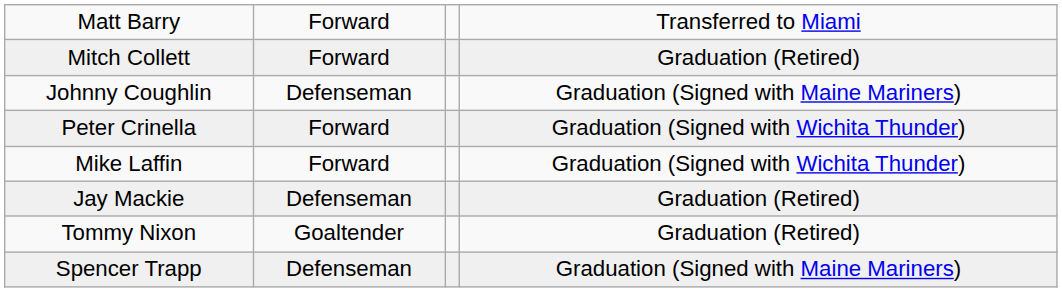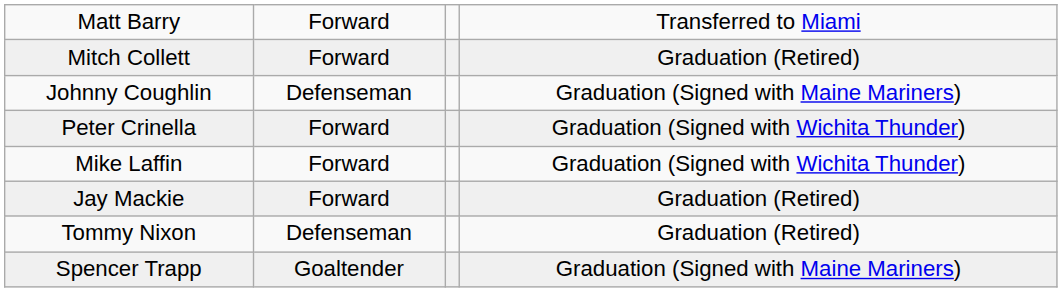 <table class="wikitable" width="60%">
 <tr align="center" bgcolor="">
 <td>Matt Barry</td>
 <td>Forward</td>
 <td></td>
 <td>Transferred to <a href='#'>Miami</a></td>
 </tr>
 <tr align="center" bgcolor="f0f0f0">
 <td>Mitch Collett</td>
 <td>Forward</td>
 <td></td>
 <td>Graduation (Retired)</td>
 </tr>
 <tr align="center" bgcolor="">
 <td>Johnny Coughlin</td>
 <td>Defenseman</td>
 <td></td>
 <td>Graduation (Signed with <a href='#'>Maine Mariners</a>)</td>
 </tr>
 <tr align="center" bgcolor="f0f0f0">
 <td>Peter Crinella</td>
 <td>Forward</td>
 <td></td>
 <td>Graduation (Signed with <a href='#'>Wichita Thunder</a>)</td>
 </tr>
 <tr align="center" bgcolor="">
 <td>Mike Laffin</td>
 <td>Forward</td>
 <td></td>
 <td>Graduation (Signed with <a href='#'>Wichita Thunder</a>)</td>
 </tr>
 <tr align="center" bgcolor="f0f0f0">
 <td>Jay Mackie</td>
-<td>Defenseman</td>
+<td>Forward</td>
 <td></td>
 <td>Graduation (Retired)</td>
 </tr>
 <tr align="center" bgcolor="">
 <td>Tommy Nixon</td>
-<td>Goaltender</td>
+<td>Defenseman</td>
 <td></td>
 <td>Graduation (Retired)</td>
 </tr>
 <tr align="center" bgcolor="f0f0f0">
 <td>Spencer Trapp</td>
-<td>Defenseman</td>
+<td>Goaltender</td>
 <td></td>
 <td>Graduation (Signed with <a href='#'>Maine Mariners</a>)</td>
 </tr>
 </table>
